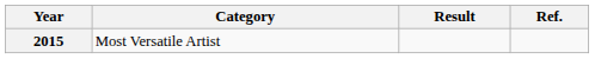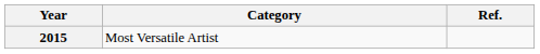 <table class="wikitable plainrowheaders" width="70%" "textcolor:#000;">
 <tr>
 <th>Year</th>
 <th>Category</th>
-<th>Result</th>
 <th>Ref.</th>
 </tr>
 <tr>
 <th>2015</th>
 <td>Most Versatile Artist</td>
 <td></td>
-<td></td>
 </tr>
 </table>
